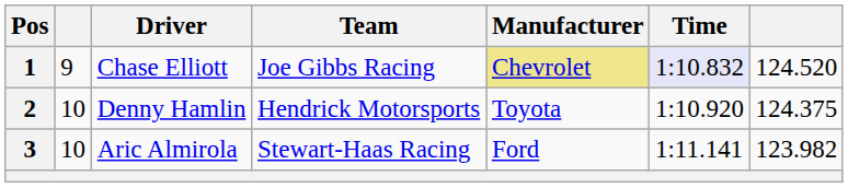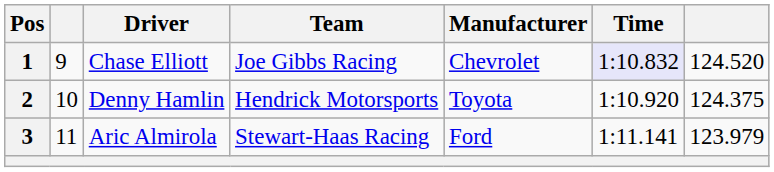 <table class="wikitable" style="font-size:95%">
 <tr>
 <th>Pos</th>
 <th></th>
 <th>Driver</th>
 <th>Team</th>
 <th>Manufacturer</th>
 <th>Time</th>
 <th></th>
 </tr>
 <tr>
 <th>1</th>
 <td>9</td>
 <td><a href='#'>Chase Elliott</a></td>
 <td><a href='#'>Joe Gibbs Racing</a></td>
-<td style="background: khaki;"><a href='#'>Chevrolet</a></td>
+<td><a href='#'>Chevrolet</a></td>
 <td style="background: lavender;">1:10.832</td>
 <td>124.520</td>
 </tr>
 <tr>
 <th>2</th>
 <td>10</td>
 <td><a href='#'>Denny Hamlin</a></td>
 <td><a href='#'>Hendrick Motorsports</a></td>
 <td><a href='#'>Toyota</a></td>
 <td>1:10.920</td>
 <td>124.375</td>
 </tr>
 <tr>
 <th>3</th>
-<td>10</td>
+<td>11</td>
 <td><a href='#'>Aric Almirola</a></td>
 <td><a href='#'>Stewart-Haas Racing</a></td>
 <td><a href='#'>Ford</a></td>
 <td>1:11.141</td>
-<td>123.982</td>
+<td>123.979</td>
 </tr>
 <tr>
 <th colspan="7"></th>
 </tr>
 </table>
